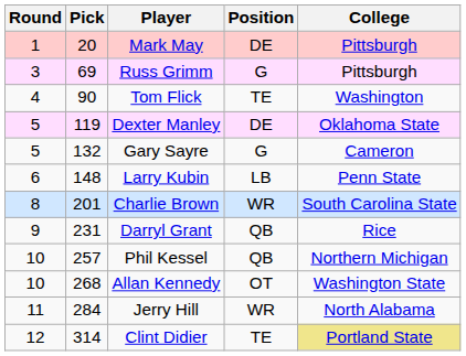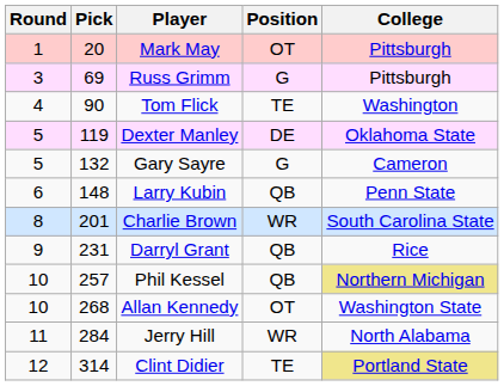 <table class="wikitable sortable sortable"  style="text-align:center;">
 <tr>
 <th>Round</th>
 <th>Pick</th>
 <th>Player</th>
 <th>Position</th>
 <th>College</th>
 </tr>
 <tr style="background:#fcc;">
 <td>1</td>
 <td>20</td>
 <td><a href='#'>Mark May</a></td>
-<td>DE</td>
+<td>OT</td>
 <td><a href='#'>Pittsburgh</a></td>
 </tr>
 <tr style="background:#fdf;">
 <td>3</td>
 <td>69</td>
 <td><a href='#'>Russ Grimm</a></td>
 <td>G</td>
 <td>Pittsburgh</td>
 </tr>
 <tr>
 <td>4</td>
 <td>90</td>
 <td><a href='#'>Tom Flick</a></td>
 <td>TE</td>
 <td><a href='#'>Washington</a></td>
 </tr>
 <tr style="background:#fdf;">
 <td>5</td>
 <td>119</td>
 <td><a href='#'>Dexter Manley</a></td>
 <td>DE</td>
 <td><a href='#'>Oklahoma State</a></td>
 </tr>
 <tr>
 <td>5</td>
 <td>132</td>
 <td>Gary Sayre</td>
 <td>G</td>
 <td><a href='#'>Cameron</a></td>
 </tr>
 <tr>
 <td>6</td>
 <td>148</td>
 <td><a href='#'>Larry Kubin</a></td>
-<td>LB</td>
+<td>QB</td>
 <td><a href='#'>Penn State</a></td>
 </tr>
 <tr style="background:#d0e7ff;">
 <td>8</td>
 <td>201</td>
 <td><a href='#'>Charlie Brown</a></td>
 <td>WR</td>
 <td><a href='#'>South Carolina State</a></td>
 </tr>
 <tr>
 <td>9</td>
 <td>231</td>
 <td><a href='#'>Darryl Grant</a></td>
 <td>QB</td>
 <td><a href='#'>Rice</a></td>
 </tr>
 <tr>
 <td>10</td>
 <td>257</td>
 <td>Phil Kessel</td>
 <td>QB</td>
-<td><a href='#'>Northern Michigan</a></td>
+<td style="background: khaki;"><a href='#'>Northern Michigan</a></td>
 </tr>
 <tr>
 <td>10</td>
 <td>268</td>
 <td><a href='#'>Allan Kennedy</a></td>
 <td>OT</td>
 <td><a href='#'>Washington State</a></td>
 </tr>
 <tr>
 <td>11</td>
 <td>284</td>
 <td>Jerry Hill</td>
 <td>WR</td>
 <td><a href='#'>North Alabama</a></td>
 </tr>
 <tr>
 <td>12</td>
 <td>314</td>
 <td><a href='#'>Clint Didier</a></td>
 <td>TE</td>
 <td style="background: khaki;"><a href='#'>Portland State</a></td>
 </tr>
 </table>
